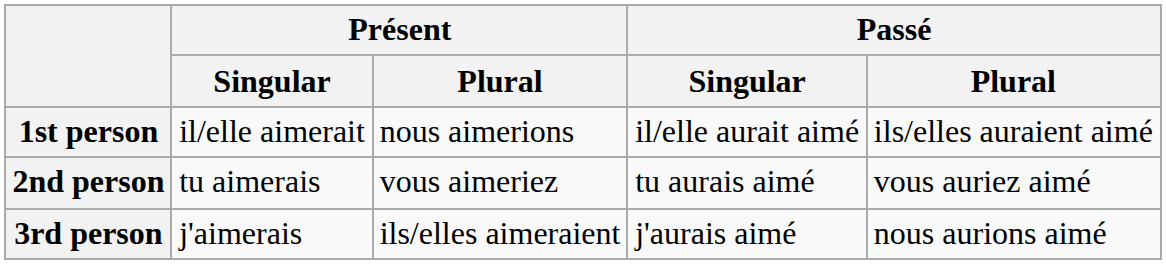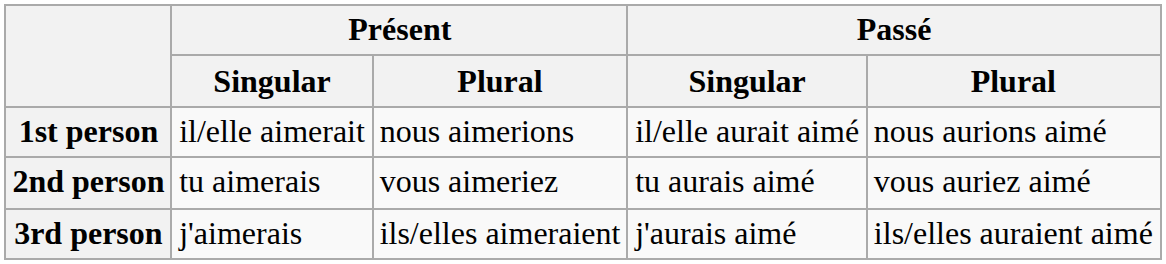 <table class="wikitable">
 <tr>
 <th rowspan="2"></th>
 <th colspan="2">Présent</th>
 <th colspan="2">Passé</th>
 </tr>
 <tr>
 <th>Singular</th>
 <th>Plural</th>
 <th>Singular</th>
 <th>Plural</th>
 </tr>
 <tr>
 <th>1st person</th>
 <td>il/elle aimerait</td>
 <td>nous aimerions</td>
 <td>il/elle aurait aimé</td>
-<td>ils/elles auraient aimé</td>
+<td>nous aurions aimé</td>
 </tr>
 <tr>
 <th>2nd person</th>
 <td>tu aimerais</td>
 <td>vous aimeriez</td>
 <td>tu aurais aimé</td>
 <td>vous auriez aimé</td>
 </tr>
 <tr>
 <th>3rd person</th>
 <td>j'aimerais</td>
 <td>ils/elles aimeraient</td>
 <td>j'aurais aimé</td>
-<td>nous aurions aimé</td>
+<td>ils/elles auraient aimé</td>
 </tr>
 </table>
